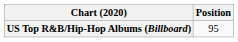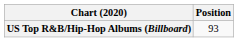 <table class="wikitable plainrowheaders" style="text-align:center">
 <tr>
 <th scope="col">Chart (2020)</th>
 <th scope="col">Position</th>
 </tr>
 <tr>
 <th scope="row">US Top R&B/Hip-Hop Albums (<em>Billboard</em>)</th>
-<td>95</td>
+<td>93</td>
 </tr>
 </table>
